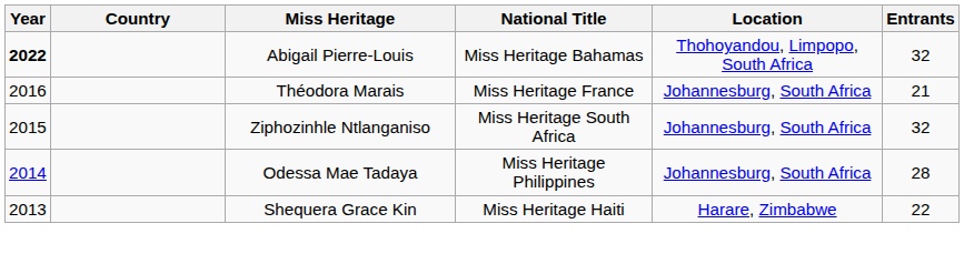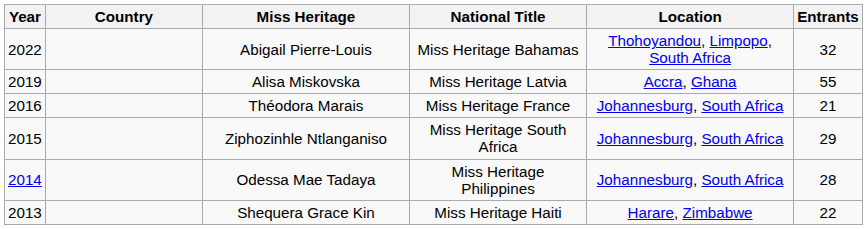 <table class="wikitable sortable" style="font-size: 95%; text-align:center;">
 <tr>
 <th width="30">Year</th>
 <th width="150">Country</th>
 <th width="200">Miss Heritage</th>
 <th width="170">National Title</th>
 <th width="200">Location</th>
 <th width="5">Entrants</th>
 </tr>
 <tr>
-<td><strong>2022</strong></td>
+<td>2022</td>
 <td></td>
 <td>Abigail Pierre-Louis</td>
 <td>Miss Heritage Bahamas</td>
 <td><a href='#'>Thohoyandou</a>, <a href='#'>Limpopo</a>, <a href='#'>South Africa</a></td>
 <td>32</td>
+</tr>
+<tr>
+<td>2019</td>
+<td></td>
+<td>Alisa Miskovska</td>
+<td>Miss Heritage Latvia</td>
+<td><a href='#'>Accra</a>, <a href='#'>Ghana</a></td>
+<td>55</td>
 </tr>
 <tr>
 <td>2016</td>
 <td></td>
 <td>Théodora Marais </td>
 <td>Miss Heritage France</td>
 <td><a href='#'>Johannesburg</a>, <a href='#'>South Africa</a></td>
 <td>21</td>
 </tr>
 <tr>
 <td>2015</td>
 <td></td>
 <td>Ziphozinhle Ntlanganiso </td>
 <td>Miss Heritage South Africa</td>
 <td><a href='#'>Johannesburg</a>, <a href='#'>South Africa</a></td>
-<td>32</td>
+<td>29</td>
 </tr>
 <tr>
 <td><a href='#'>2014</a></td>
 <td> </td>
 <td>Odessa Mae Tadaya </td>
 <td>Miss Heritage Philippines</td>
 <td><a href='#'>Johannesburg</a>, <a href='#'>South Africa</a></td>
 <td>28</td>
 </tr>
 <tr>
 <td>2013</td>
 <td></td>
 <td>Shequera Grace Kin</td>
 <td>Miss Heritage Haiti</td>
 <td><a href='#'>Harare</a>, <a href='#'>Zimbabwe</a></td>
 <td>22</td>
 </tr>
 </table>
